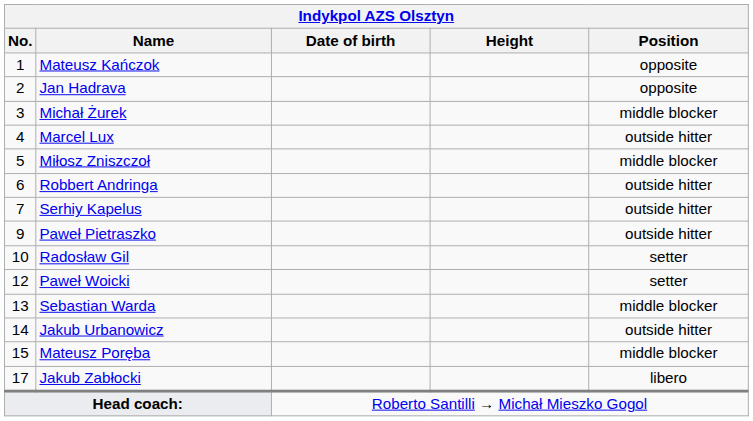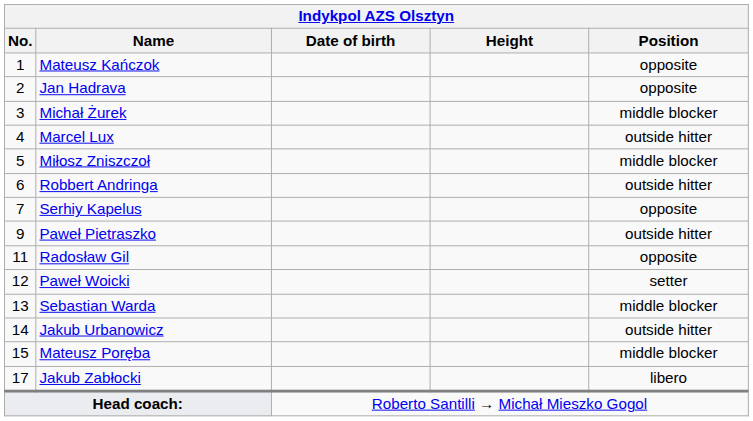 <table class="wikitable collapsible collapsed" style="font-size:100%; text-align:center">
 <tr>
 <th colspan=5 style="width:30em"><a href='#'>Indykpol AZS Olsztyn</a></th>
 </tr>
 <tr>
 <th>No.</th>
 <th style="width:15em">Name</th>
 <th style="width:10em">Date of birth</th>
 <th style="width:10em">Height</th>
 <th style="width:10em">Position</th>
 </tr>
 <tr>
 <td>1</td>
 <td align=left> <a href='#'>Mateusz Kańczok</a></td>
 <td align=right></td>
 <td></td>
 <td>opposite</td>
 </tr>
 <tr>
 <td>2</td>
 <td align=left> <a href='#'>Jan Hadrava</a></td>
 <td align=right></td>
 <td></td>
 <td>opposite</td>
 </tr>
 <tr>
 <td>3</td>
 <td align=left> <a href='#'>Michał Żurek</a></td>
 <td align=right></td>
 <td></td>
 <td>middle blocker</td>
 </tr>
 <tr>
 <td>4</td>
 <td align=left> <a href='#'>Marcel Lux</a></td>
 <td align=right></td>
 <td></td>
 <td>outside hitter</td>
 </tr>
 <tr>
 <td>5</td>
 <td align=left> <a href='#'>Miłosz Zniszczoł</a></td>
 <td align=right></td>
 <td></td>
 <td>middle blocker</td>
 </tr>
 <tr>
 <td>6</td>
 <td align=left> <a href='#'>Robbert Andringa</a></td>
 <td align=right></td>
 <td></td>
 <td>outside hitter</td>
 </tr>
 <tr>
 <td>7</td>
 <td align=left> <a href='#'>Serhiy Kapelus</a></td>
 <td align=right></td>
 <td></td>
-<td>outside hitter</td>
+<td>opposite</td>
 </tr>
 <tr>
 <td>9</td>
 <td align=left> <a href='#'>Paweł Pietraszko</a></td>
 <td align=right></td>
 <td></td>
 <td>outside hitter</td>
 </tr>
 <tr>
-<td>10</td>
+<td>11</td>
 <td align=left> <a href='#'>Radosław Gil</a></td>
 <td align=right></td>
 <td></td>
-<td>setter</td>
+<td>opposite</td>
 </tr>
 <tr>
 <td>12</td>
 <td align=left> <a href='#'>Paweł Woicki</a></td>
 <td align=right></td>
 <td></td>
 <td>setter</td>
 </tr>
 <tr>
 <td>13</td>
 <td align=left> <a href='#'>Sebastian Warda</a></td>
 <td align=right></td>
 <td></td>
 <td>middle blocker</td>
 </tr>
 <tr>
 <td>14</td>
 <td align=left> <a href='#'>Jakub Urbanowicz</a></td>
 <td align=right></td>
 <td></td>
 <td>outside hitter</td>
 </tr>
 <tr>
 <td>15</td>
 <td align=left> <a href='#'>Mateusz Poręba</a></td>
 <td align=right></td>
 <td></td>
 <td>middle blocker</td>
 </tr>
 <tr>
 <td>17</td>
 <td align=left> <a href='#'>Jakub Zabłocki</a></td>
 <td align=right></td>
 <td></td>
 <td>libero</td>
 </tr>
 <tr style="border-top: 3px solid grey">
 <td colspan=2 style="background:#EAECF0"><strong>Head coach:</strong></td>
 <td colspan=3> <a href='#'>Roberto Santilli</a> →  <a href='#'>Michał Mieszko Gogol</a></td>
 </tr>
 </table>
